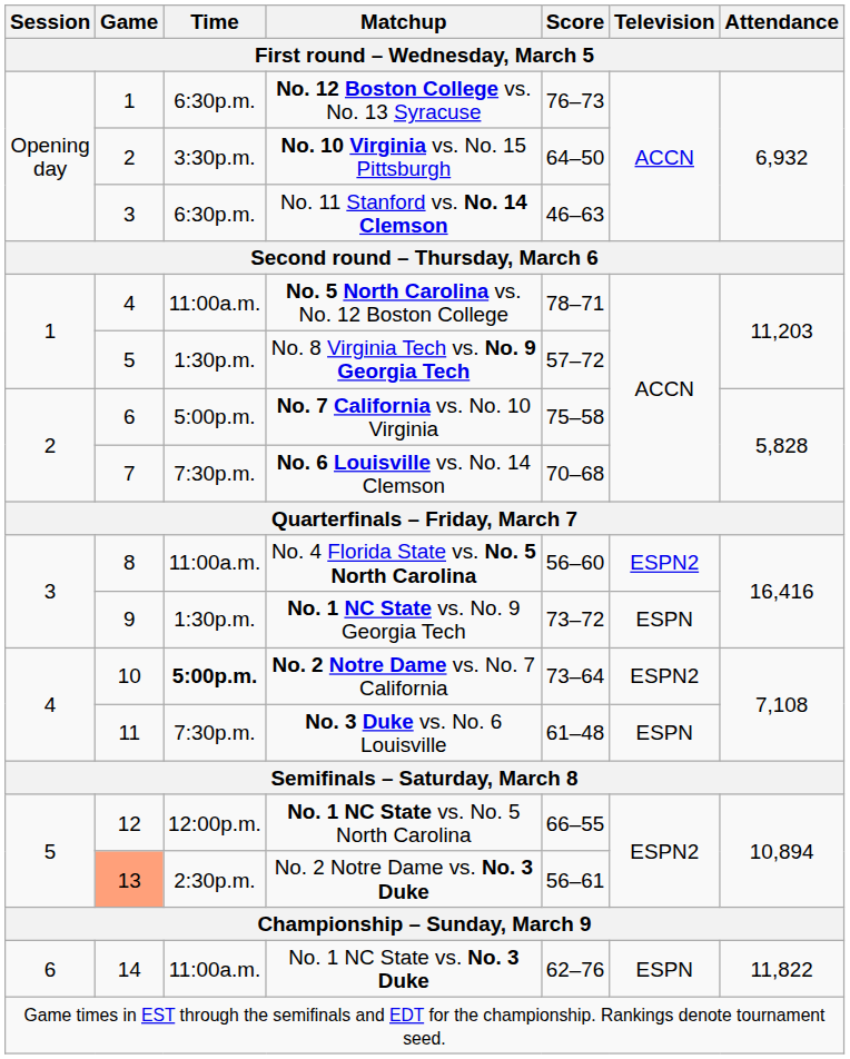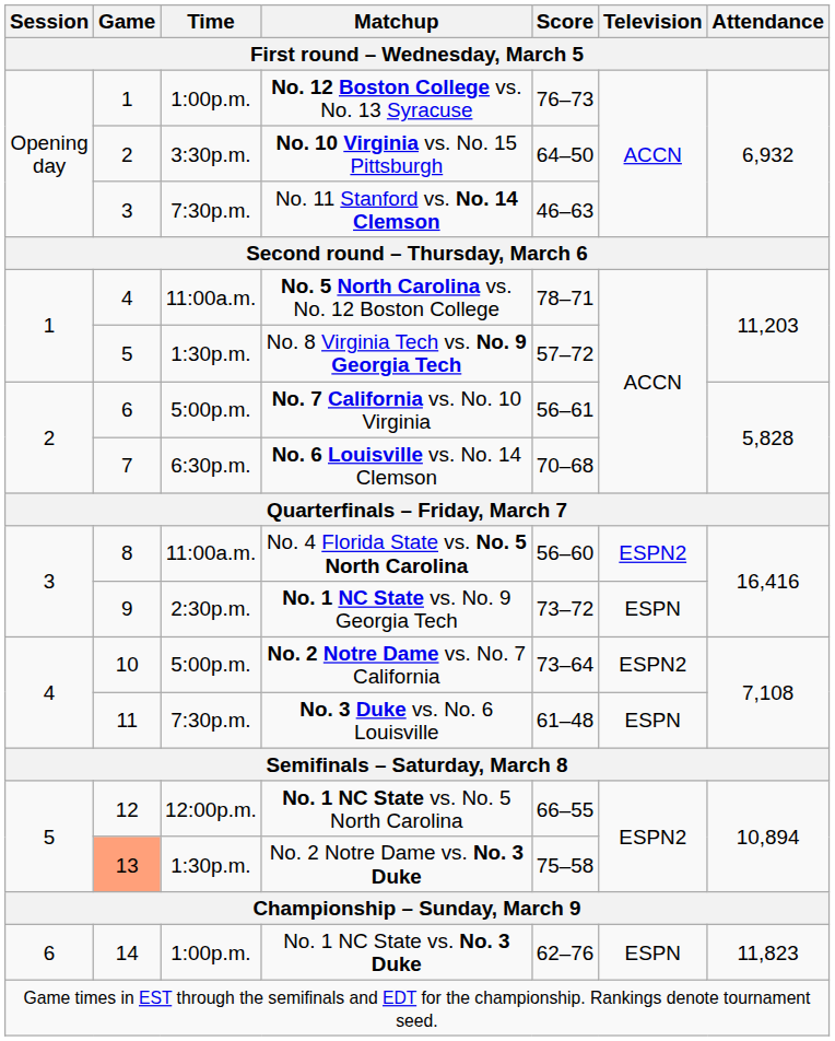 <table class="wikitable" style="font-size: 95%;text-align:center">
 <tr>
 <th>Session</th>
 <th>Game</th>
 <th>Time</th>
 <th>Matchup</th>
 <th>Score</th>
 <th>Television</th>
 <th>Attendance</th>
 </tr>
 <tr>
 <th colspan="7">First round – Wednesday, March 5</th>
 </tr>
 <tr>
 <td rowspan="3">Opening<br>day</td>
 <td>1</td>
-<td>6:30p.m.</td>
+<td>1:00p.m.</td>
 <td><strong>No. 12 <a href='#'>Boston College</a></strong> vs. No. 13 <a href='#'>Syracuse</a></td>
 <td>76–73</td>
 <td rowspan="3"><a href='#'>ACCN</a></td>
 <td rowspan="3">6,932</td>
 </tr>
 <tr>
 <td>2</td>
 <td>3:30p.m.</td>
 <td><strong>No. 10 <a href='#'>Virginia</a></strong> vs. No. 15 <a href='#'>Pittsburgh</a></td>
 <td>64–50</td>
 </tr>
 <tr>
 <td>3</td>
-<td>6:30p.m.</td>
+<td>7:30p.m.</td>
 <td>No. 11 <a href='#'>Stanford</a> vs. <strong>No. 14 <a href='#'>Clemson</a></strong></td>
 <td>46–63</td>
 </tr>
 <tr>
 <th colspan="7">Second round – Thursday, March 6</th>
 </tr>
 <tr>
 <td rowspan="2">1</td>
 <td>4</td>
 <td>11:00a.m.</td>
 <td><strong>No. 5 <a href='#'>North Carolina</a></strong> vs. No. 12 Boston College</td>
 <td>78–71</td>
 <td rowspan=4>ACCN</td>
 <td rowspan="2">11,203</td>
 </tr>
 <tr>
 <td>5</td>
 <td>1:30p.m.</td>
 <td>No. 8 <a href='#'>Virginia Tech</a> vs. <strong>No. 9 <a href='#'>Georgia Tech</a></strong></td>
 <td>57–72</td>
 </tr>
 <tr>
 <td rowspan="2">2</td>
 <td>6</td>
 <td>5:00p.m.</td>
 <td><strong>No. 7 <a href='#'>California</a></strong> vs. No. 10 Virginia</td>
-<td>75–58</td>
+<td>56–61</td>
 <td rowspan="2">5,828</td>
 </tr>
 <tr>
 <td>7</td>
-<td>7:30p.m.</td>
+<td>6:30p.m.</td>
 <td><strong>No. 6 <a href='#'>Louisville</a></strong> vs. No. 14 Clemson</td>
 <td>70–68</td>
 </tr>
 <tr>
 <th colspan="7">Quarterfinals – Friday, March 7</th>
 </tr>
 <tr>
 <td rowspan="2">3</td>
 <td>8</td>
 <td>11:00a.m.</td>
 <td>No. 4 <a href='#'>Florida State</a> vs. <strong>No. 5 North Carolina</strong></td>
 <td>56–60</td>
 <td><a href='#'>ESPN2</a></td>
 <td rowspan="2">16,416</td>
 </tr>
 <tr>
 <td>9</td>
-<td>1:30p.m.</td>
+<td>2:30p.m.</td>
 <td><strong>No. 1 <a href='#'>NC State</a></strong> vs. No. 9 Georgia Tech</td>
 <td>73–72</td>
 <td>ESPN</td>
 </tr>
 <tr>
 <td rowspan="2">4</td>
 <td>10</td>
-<td><strong>5:00p.m.</strong></td>
+<td>5:00p.m.</td>
 <td><strong>No. 2 <a href='#'>Notre Dame</a></strong> vs. No. 7 California</td>
 <td>73–64</td>
 <td>ESPN2</td>
 <td rowspan="2">7,108</td>
 </tr>
 <tr>
 <td>11</td>
 <td>7:30p.m.</td>
 <td><strong>No. 3 <a href='#'>Duke</a></strong> vs. No. 6 Louisville</td>
 <td>61–48</td>
 <td>ESPN</td>
 </tr>
 <tr>
 <th colspan=7>Semifinals – Saturday, March 8</th>
 </tr>
 <tr>
 <td rowspan=2>5</td>
 <td>12</td>
 <td>12:00p.m.</td>
 <td><strong>No. 1 NC State</strong> vs. No. 5 North Carolina</td>
 <td>66–55</td>
 <td rowspan=2>ESPN2</td>
 <td rowspan=2>10,894</td>
 </tr>
 <tr>
 <td style="background: lightsalmon;">13</td>
-<td>2:30p.m.</td>
+<td>1:30p.m.</td>
 <td>No. 2 Notre Dame vs. <strong>No. 3 Duke</strong></td>
-<td>56–61</td>
+<td>75–58</td>
 </tr>
 <tr>
 <th colspan=7>Championship – Sunday, March 9</th>
 </tr>
 <tr>
 <td>6</td>
 <td>14</td>
-<td>11:00a.m.</td>
+<td>1:00p.m.</td>
 <td>No. 1 NC State vs. <strong>No. 3 Duke</strong></td>
 <td>62–76</td>
 <td>ESPN</td>
-<td>11,822</td>
+<td>11,823</td>
 </tr>
 <tr>
 <td colspan="7"><small>Game times in <a href='#'>EST</a> through the semifinals and <a href='#'>EDT</a> for the championship. Rankings denote tournament seed.</small></td>
 </tr>
 </table>
